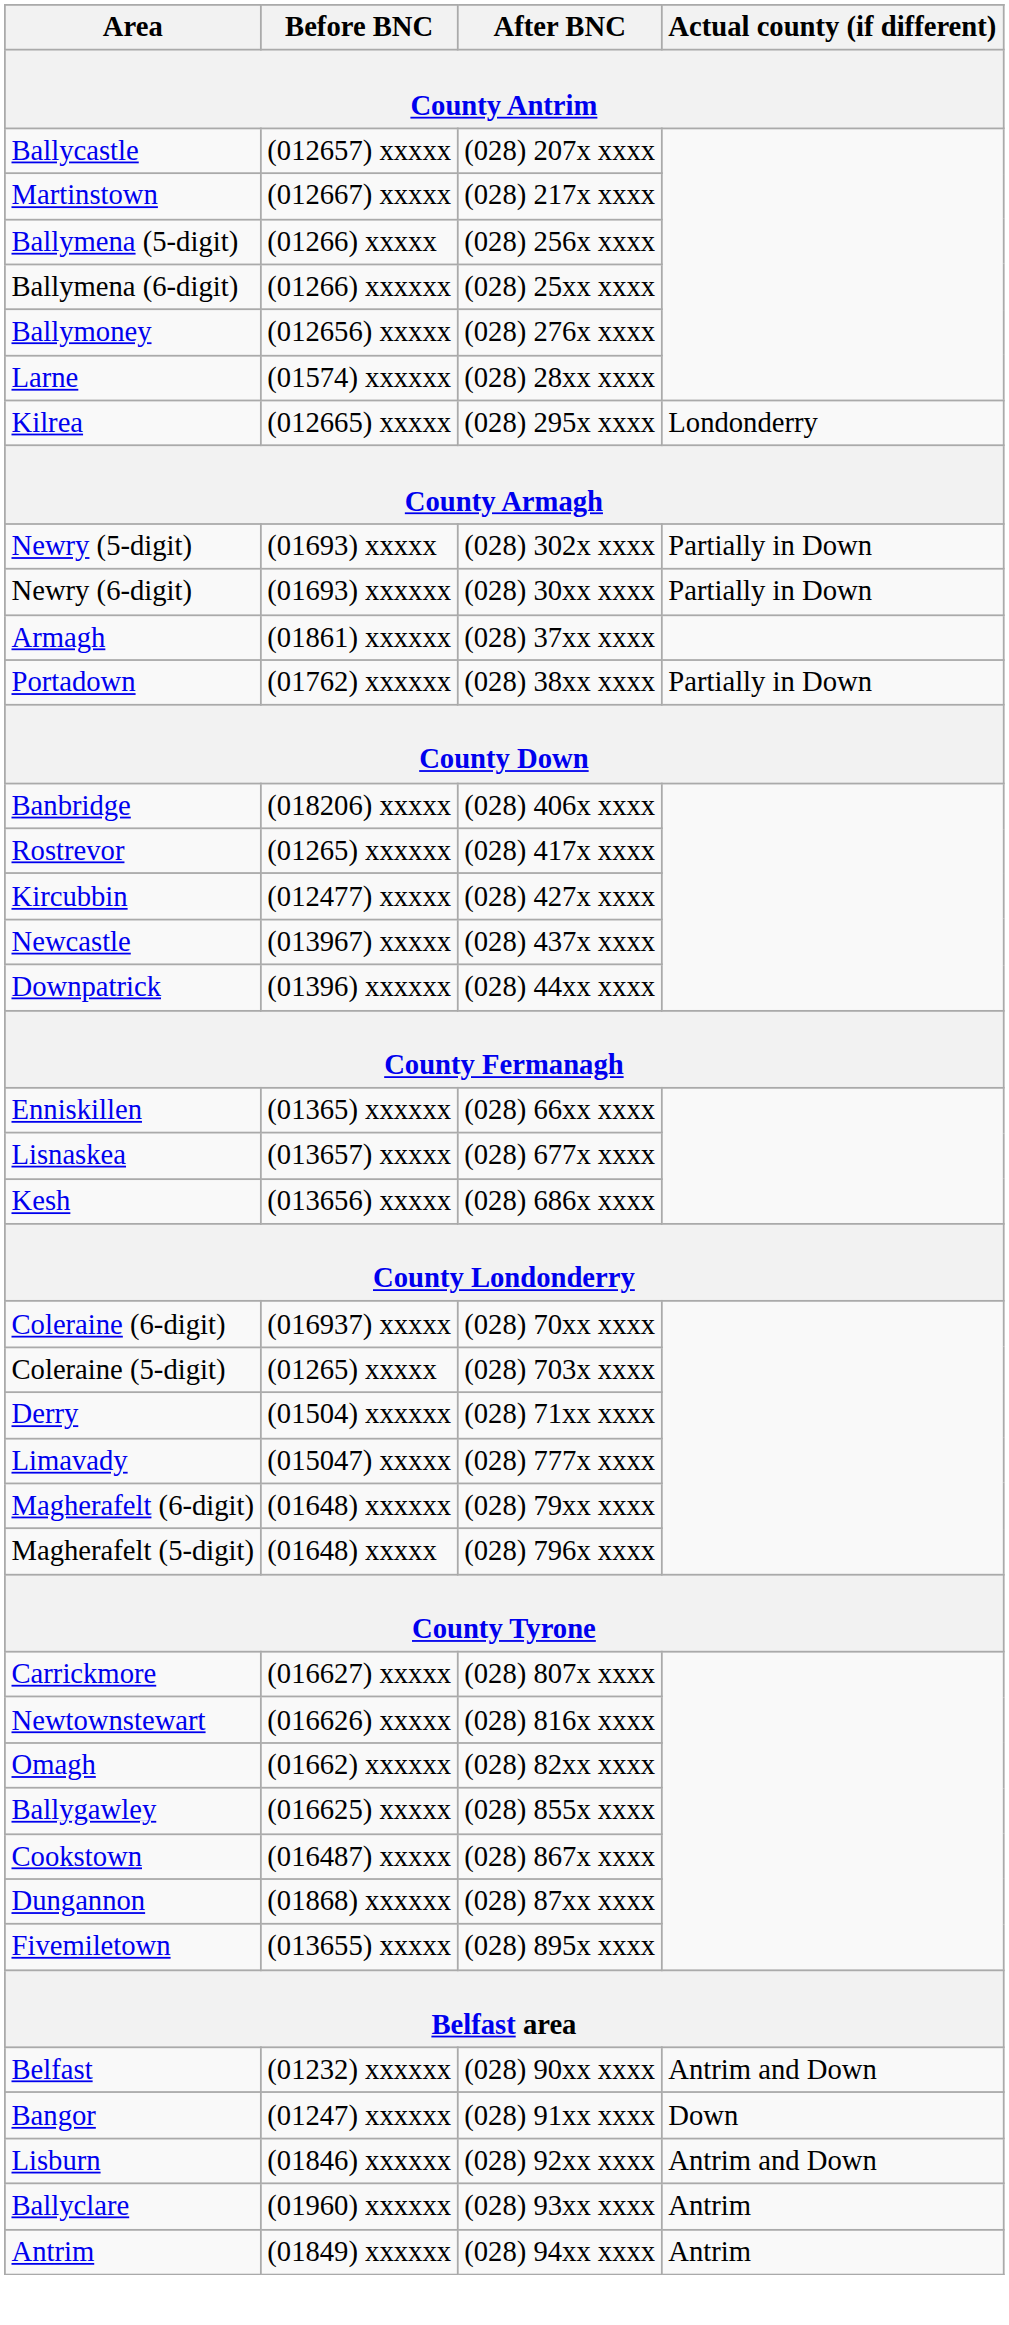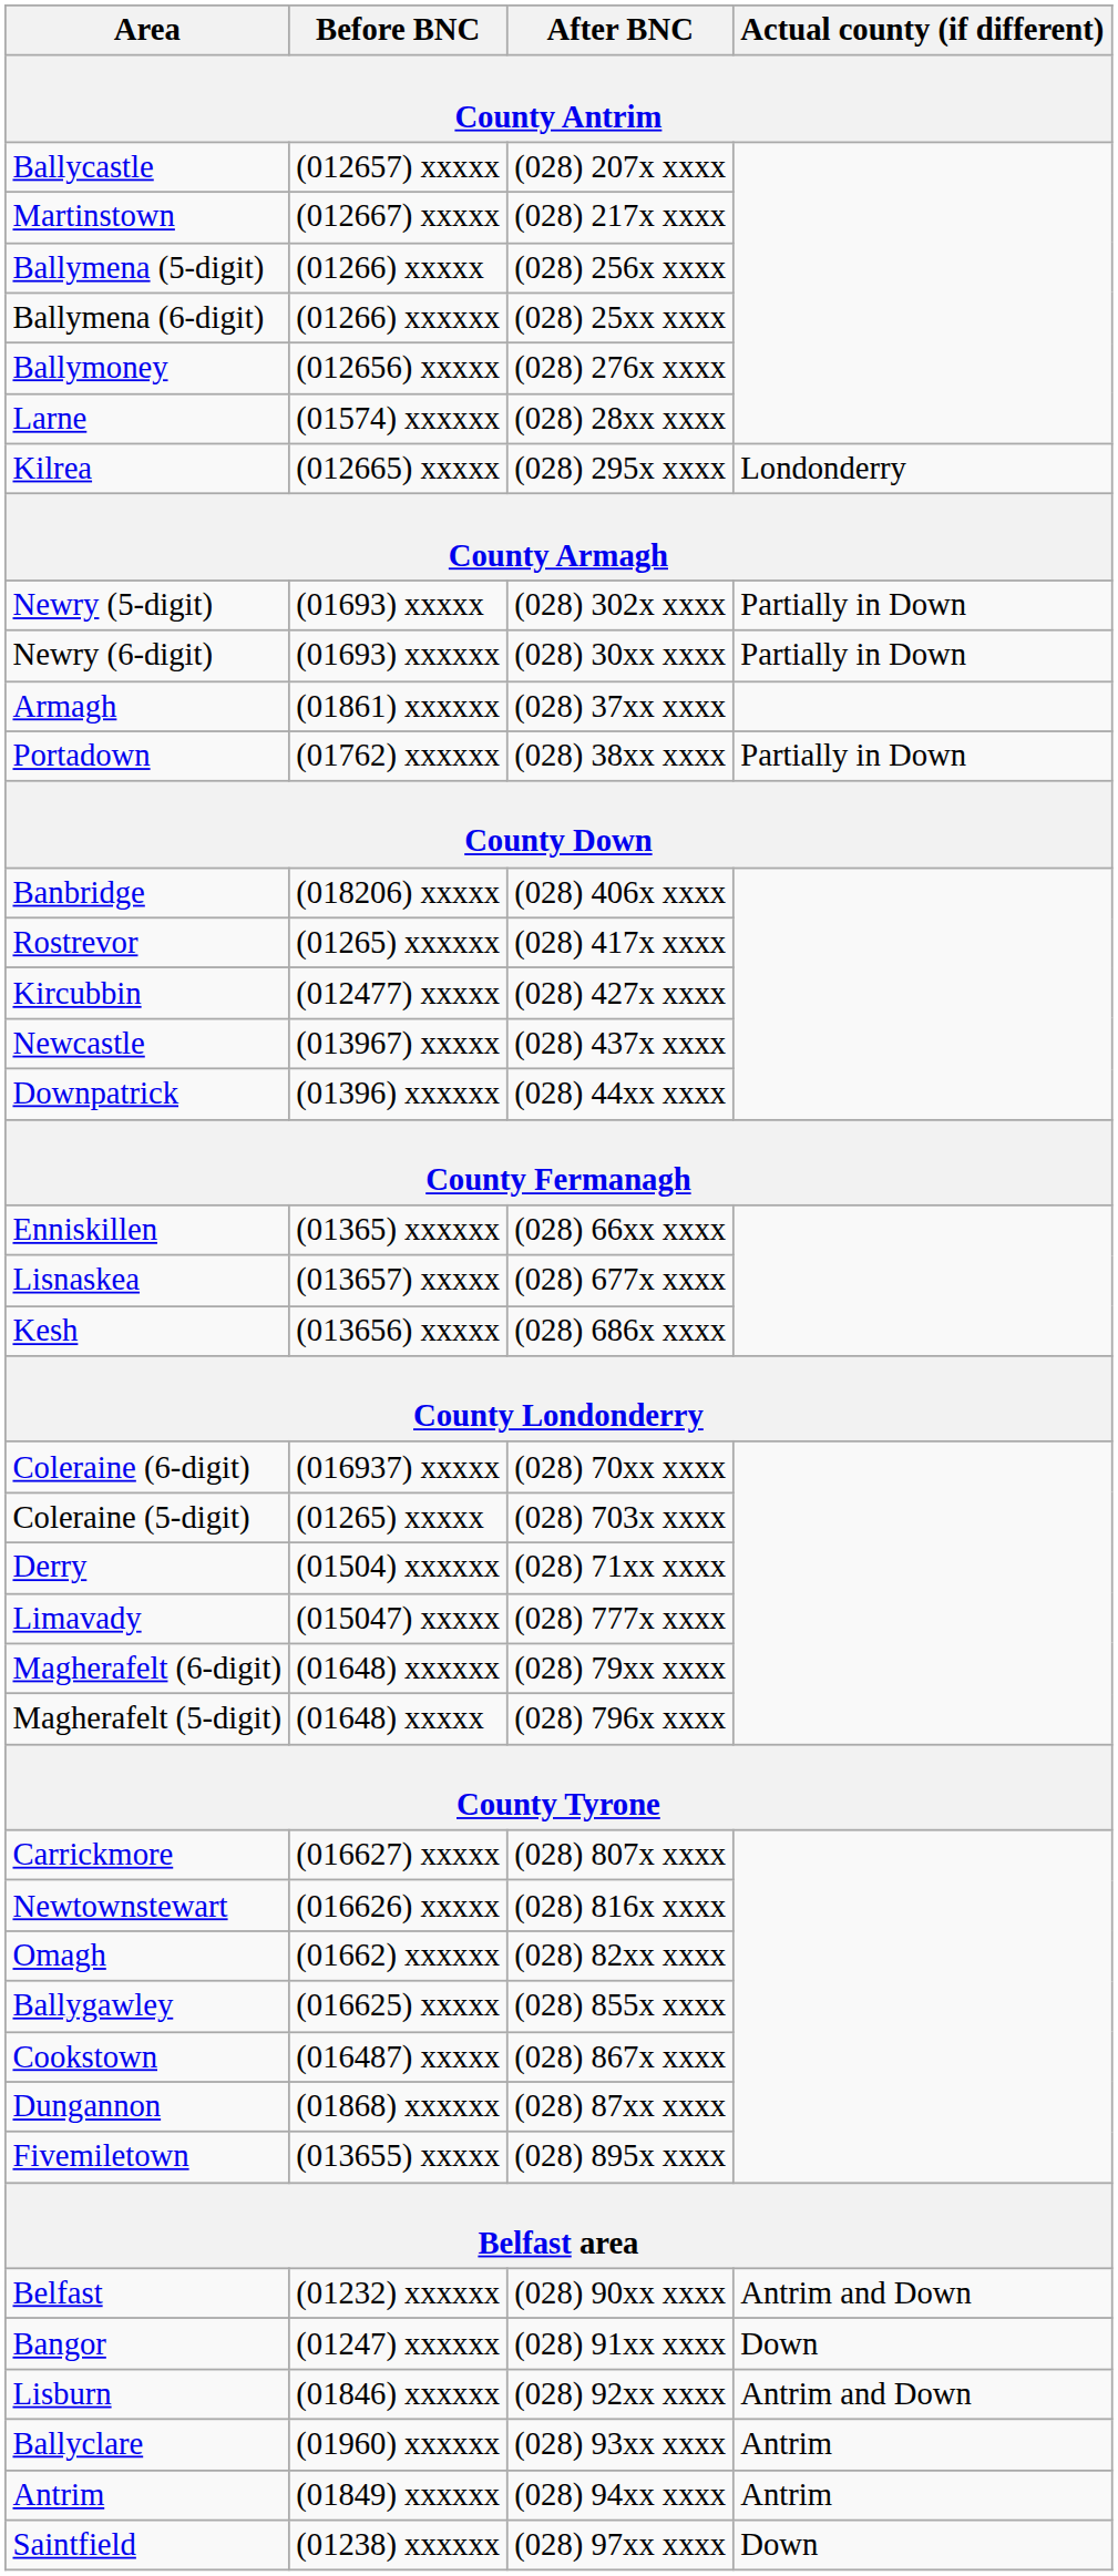 <table class="wikitable">
 <tr>
 <th>Area</th>
 <th>Before BNC</th>
 <th>After BNC</th>
 <th>Actual county (if different)</th>
 </tr>
 <tr>
 <th colspan="4"><br><a href='#'>County Antrim</a></th>
 </tr>
 <tr>
 <td><a href='#'>Ballycastle</a></td>
 <td>(012657) xxxxx</td>
 <td>(028) 207x xxxx</td>
 </tr>
 <tr>
 <td><a href='#'>Martinstown</a></td>
 <td>(012667) xxxxx</td>
 <td>(028) 217x xxxx</td>
 </tr>
 <tr>
 <td><a href='#'>Ballymena</a> (5-digit)</td>
 <td>(01266) xxxxx</td>
 <td>(028) 256x xxxx</td>
 </tr>
 <tr>
 <td>Ballymena (6-digit)</td>
 <td>(01266) xxxxxx</td>
 <td>(028) 25xx xxxx</td>
 </tr>
 <tr>
 <td><a href='#'>Ballymoney</a></td>
 <td>(012656) xxxxx</td>
 <td>(028) 276x xxxx</td>
 </tr>
 <tr>
 <td><a href='#'>Larne</a></td>
 <td>(01574) xxxxxx</td>
 <td>(028) 28xx xxxx</td>
 </tr>
 <tr>
 <td><a href='#'>Kilrea</a></td>
 <td>(012665) xxxxx</td>
 <td>(028) 295x xxxx</td>
 <td>Londonderry</td>
 </tr>
 <tr>
 <th colspan="4"><br><a href='#'>County Armagh</a></th>
 </tr>
 <tr>
 <td><a href='#'>Newry</a> (5-digit)</td>
 <td>(01693) xxxxx</td>
 <td>(028) 302x xxxx</td>
 <td>Partially in Down</td>
 </tr>
 <tr>
 <td>Newry (6-digit)</td>
 <td>(01693) xxxxxx</td>
 <td>(028) 30xx xxxx</td>
 <td>Partially in Down</td>
 </tr>
 <tr>
 <td><a href='#'>Armagh</a></td>
 <td>(01861) xxxxxx</td>
 <td>(028) 37xx xxxx</td>
 </tr>
 <tr>
 <td><a href='#'>Portadown</a></td>
 <td>(01762) xxxxxx</td>
 <td>(028) 38xx xxxx</td>
 <td>Partially in Down</td>
 </tr>
 <tr>
 <th colspan="4"><br><a href='#'>County Down</a></th>
 </tr>
 <tr>
 <td><a href='#'>Banbridge</a></td>
 <td>(018206) xxxxx</td>
 <td>(028) 406x xxxx</td>
 </tr>
 <tr>
 <td><a href='#'>Rostrevor</a></td>
 <td>(01265) xxxxxx</td>
 <td>(028) 417x xxxx</td>
 </tr>
 <tr>
 <td><a href='#'>Kircubbin</a></td>
 <td>(012477) xxxxx</td>
 <td>(028) 427x xxxx</td>
 </tr>
 <tr>
 <td><a href='#'>Newcastle</a></td>
 <td>(013967) xxxxx</td>
 <td>(028) 437x xxxx</td>
 </tr>
 <tr>
 <td><a href='#'>Downpatrick</a></td>
 <td>(01396) xxxxxx</td>
 <td>(028) 44xx xxxx</td>
 </tr>
 <tr>
 <th colspan="4"><br><a href='#'>County Fermanagh</a></th>
 </tr>
 <tr>
 <td><a href='#'>Enniskillen</a></td>
 <td>(01365) xxxxxx</td>
 <td>(028) 66xx xxxx</td>
 </tr>
 <tr>
 <td><a href='#'>Lisnaskea</a></td>
 <td>(013657) xxxxx</td>
 <td>(028) 677x xxxx</td>
 </tr>
 <tr>
 <td><a href='#'>Kesh</a></td>
 <td>(013656) xxxxx</td>
 <td>(028) 686x xxxx</td>
 </tr>
 <tr>
 <th colspan="4"><br><a href='#'>County Londonderry</a></th>
 </tr>
 <tr>
 <td><a href='#'>Coleraine</a> (6-digit)</td>
 <td>(016937) xxxxx</td>
 <td>(028) 70xx xxxx</td>
 </tr>
 <tr>
 <td>Coleraine (5-digit)</td>
 <td>(01265) xxxxx</td>
 <td>(028) 703x xxxx</td>
 </tr>
 <tr>
 <td><a href='#'>Derry</a></td>
 <td>(01504) xxxxxx</td>
 <td>(028) 71xx xxxx</td>
 </tr>
 <tr>
 <td><a href='#'>Limavady</a></td>
 <td>(015047) xxxxx</td>
 <td>(028) 777x xxxx</td>
 </tr>
 <tr>
 <td><a href='#'>Magherafelt</a> (6-digit)</td>
 <td>(01648) xxxxxx</td>
 <td>(028) 79xx xxxx</td>
 </tr>
 <tr>
 <td>Magherafelt (5-digit)</td>
 <td>(01648) xxxxx</td>
 <td>(028) 796x xxxx</td>
 </tr>
 <tr>
 <th colspan="4"><br><a href='#'>County Tyrone</a></th>
 </tr>
 <tr>
 <td><a href='#'>Carrickmore</a></td>
 <td>(016627) xxxxx</td>
 <td>(028) 807x xxxx</td>
 </tr>
 <tr>
 <td><a href='#'>Newtownstewart</a></td>
 <td>(016626) xxxxx</td>
 <td>(028) 816x xxxx</td>
 </tr>
 <tr>
 <td><a href='#'>Omagh</a></td>
 <td>(01662) xxxxxx</td>
 <td>(028) 82xx xxxx</td>
 </tr>
 <tr>
 <td><a href='#'>Ballygawley</a></td>
 <td>(016625) xxxxx</td>
 <td>(028) 855x xxxx</td>
 </tr>
 <tr>
 <td><a href='#'>Cookstown</a></td>
 <td>(016487) xxxxx</td>
 <td>(028) 867x xxxx</td>
 </tr>
 <tr>
 <td><a href='#'>Dungannon</a></td>
 <td>(01868) xxxxxx</td>
 <td>(028) 87xx xxxx</td>
 </tr>
 <tr>
 <td><a href='#'>Fivemiletown</a></td>
 <td>(013655) xxxxx</td>
 <td>(028) 895x xxxx</td>
 </tr>
 <tr>
 <th colspan="4"><br><a href='#'>Belfast</a> area</th>
 </tr>
 <tr>
 <td><a href='#'>Belfast</a></td>
 <td>(01232) xxxxxx</td>
 <td>(028) 90xx xxxx</td>
 <td>Antrim and Down</td>
 </tr>
 <tr>
 <td><a href='#'>Bangor</a></td>
 <td>(01247) xxxxxx</td>
 <td>(028) 91xx xxxx</td>
 <td>Down</td>
 </tr>
 <tr>
 <td><a href='#'>Lisburn</a></td>
 <td>(01846) xxxxxx</td>
 <td>(028) 92xx xxxx</td>
 <td>Antrim and Down</td>
 </tr>
 <tr>
 <td><a href='#'>Ballyclare</a></td>
 <td>(01960) xxxxxx</td>
 <td>(028) 93xx xxxx</td>
 <td>Antrim</td>
 </tr>
 <tr>
 <td><a href='#'>Antrim</a></td>
 <td>(01849) xxxxxx</td>
 <td>(028) 94xx xxxx</td>
 <td>Antrim</td>
 </tr>
+<tr>
+<td><a href='#'>Saintfield</a></td>
+<td>(01238) xxxxxx</td>
+<td>(028) 97xx xxxx</td>
+<td>Down</td>
+</tr>
 </table>
